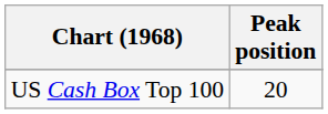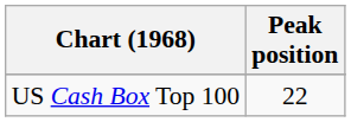 <table class="wikitable">
 <tr>
 <th>Chart (1968)</th>
 <th>Peak<br>position</th>
 </tr>
 <tr>
 </tr>
 <tr>
 </tr>
 <tr>
 <td>US <a href='#'><em>Cash Box</em></a> Top 100</td>
-<td style="text-align:center;">20</td>
+<td style="text-align:center;">22</td>
 </tr>
 </table>
